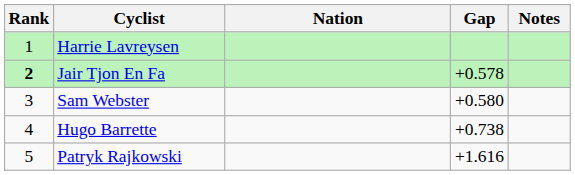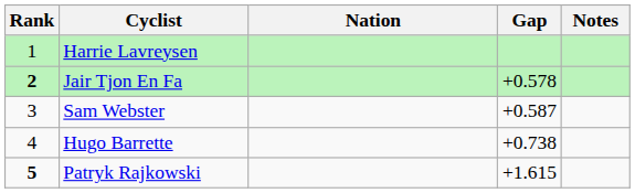 <table class="wikitable" style="text-align:center">
 <tr>
 <th width=30>Rank</th>
 <th width=150>Cyclist</th>
 <th width=200>Nation</th>
 <th width=30>Gap</th>
 <th width=50>Notes</th>
 </tr>
 <tr bgcolor=#bbf3bb>
 <td>1</td>
 <td align=left><a href='#'>Harrie Lavreysen</a></td>
 <td align=left></td>
 <td></td>
 <td></td>
 </tr>
 <tr bgcolor=#bbf3bb>
 <td><strong>2</strong></td>
 <td align=left><a href='#'>Jair Tjon En Fa</a></td>
 <td align=left></td>
 <td>+0.578</td>
 <td></td>
 </tr>
 <tr>
 <td>3</td>
 <td align=left><a href='#'>Sam Webster</a></td>
 <td align=left></td>
-<td>+0.580</td>
+<td>+0.587</td>
 <td></td>
 </tr>
 <tr>
 <td>4</td>
 <td align=left><a href='#'>Hugo Barrette</a></td>
 <td align=left></td>
 <td>+0.738</td>
 <td></td>
 </tr>
 <tr>
-<td>5</td>
+<td><strong>5</strong></td>
 <td align=left><a href='#'>Patryk Rajkowski</a></td>
 <td align=left></td>
-<td>+1.616</td>
+<td>+1.615</td>
 <td></td>
 </tr>
 </table>
